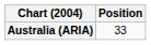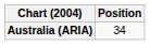 <table class="wikitable plainrowheaders" style="text-align:center">
 <tr>
 <th scope="col">Chart (2004)</th>
 <th scope="col">Position</th>
 </tr>
 <tr>
 <th scope="row">Australia (ARIA)</th>
-<td>33</td>
+<td>34</td>
 </tr>
 </table>
